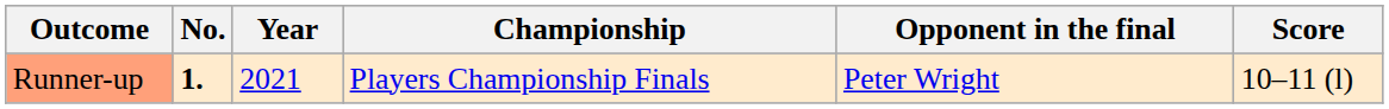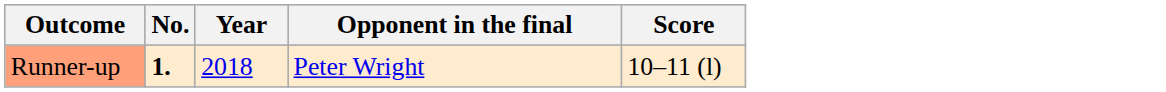 <table class="sortable wikitable">
 <tr>
 <th width="80">Outcome</th>
 <th width="20">No.</th>
 <th width="50">Year</th>
-<th style="width:250px;">Championship</th>
 <th style="width:200px;">Opponent in the final</th>
 <th width="70">Score</th>
 </tr>
 <tr style="background:#ffebcd;">
 <td style="background:#ffa07a;">Runner-up</td>
 <td><strong>1.</strong></td>
-<td><a href='#'>2021</a></td>
-<td><a href='#'>Players Championship Finals</a></td>
+<td><a href='#'>2018</a></td>
 <td> <a href='#'>Peter Wright</a></td>
 <td>10–11 (l)</td>
 </tr>
 </table>
